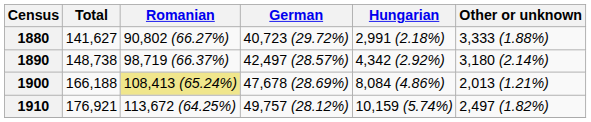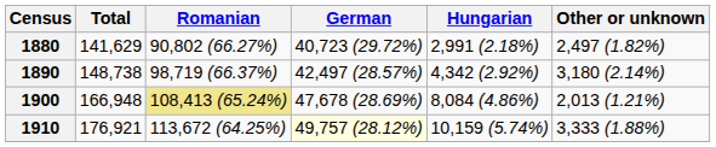 <table class="wikitable">
 <tr>
 <th>Census</th>
 <th>Total</th>
 <th><a href='#'>Romanian</a></th>
 <th><a href='#'>German</a></th>
 <th><a href='#'>Hungarian</a></th>
 <th>Other or unknown</th>
 </tr>
 <tr>
 <th>1880</th>
-<td>141,627</td>
+<td>141,629</td>
 <td>90,802 <em>(66.27%)</em></td>
 <td>40,723 <em>(29.72%)</em></td>
 <td>2,991 <em>(2.18%)</em></td>
-<td>3,333 <em>(1.88%)</em></td>
+<td>2,497 <em>(1.82%)</em></td>
 </tr>
 <tr>
 <th>1890</th>
 <td>148,738</td>
 <td>98,719 <em>(66.37%)</em></td>
 <td>42,497 <em>(28.57%)</em></td>
 <td>4,342 <em>(2.92%)</em></td>
 <td>3,180 <em>(2.14%)</em></td>
 </tr>
 <tr>
 <th>1900</th>
-<td>166,188</td>
+<td>166,948</td>
 <td style="background: khaki;">108,413 <em>(65.24%)</em></td>
 <td>47,678 <em>(28.69%)</em></td>
 <td>8,084 <em>(4.86%)</em></td>
 <td>2,013 <em>(1.21%)</em></td>
 </tr>
 <tr>
 <th>1910</th>
 <td>176,921</td>
 <td>113,672 <em>(64.25%)</em></td>
-<td>49,757 <em>(28.12%)</em></td>
+<td style="background: lightyellow;">49,757 <em>(28.12%)</em></td>
 <td>10,159 <em>(5.74%)</em></td>
-<td>2,497 <em>(1.82%)</em></td>
+<td>3,333 <em>(1.88%)</em></td>
 </tr>
 <tr>
 </tr>
 </table>
